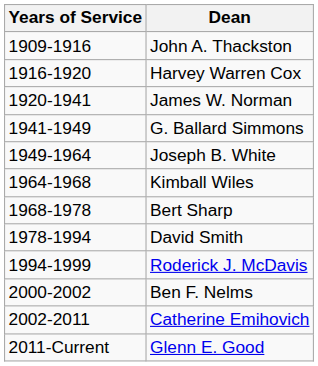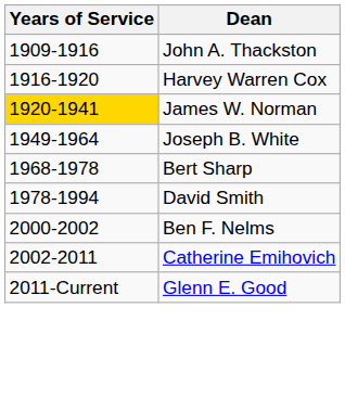 <table class="wikitable">
 <tr>
 <th>Years of Service</th>
 <th>Dean</th>
 </tr>
 <tr>
 <td>1909-1916</td>
 <td>John A. Thackston</td>
 </tr>
 <tr>
 <td>1916-1920</td>
 <td>Harvey Warren Cox</td>
 </tr>
 <tr>
-<td>1920-1941</td>
+<td style="background: gold;">1920-1941</td>
 <td>James W. Norman</td>
-</tr>
-<tr>
-<td>1941-1949</td>
-<td>G. Ballard Simmons</td>
 </tr>
 <tr>
 <td>1949-1964</td>
 <td>Joseph B. White</td>
-</tr>
-<tr>
-<td>1964-1968</td>
-<td>Kimball Wiles</td>
 </tr>
 <tr>
 <td>1968-1978</td>
 <td>Bert Sharp</td>
 </tr>
 <tr>
 <td>1978-1994</td>
 <td>David Smith</td>
-</tr>
-<tr>
-<td>1994-1999</td>
-<td><a href='#'>Roderick J. McDavis</a></td>
 </tr>
 <tr>
 <td>2000-2002</td>
 <td>Ben F. Nelms</td>
 </tr>
 <tr>
 <td>2002-2011</td>
 <td><a href='#'>Catherine Emihovich</a></td>
 </tr>
 <tr>
 <td>2011-Current</td>
 <td><a href='#'>Glenn E. Good</a></td>
 </tr>
 </table>
